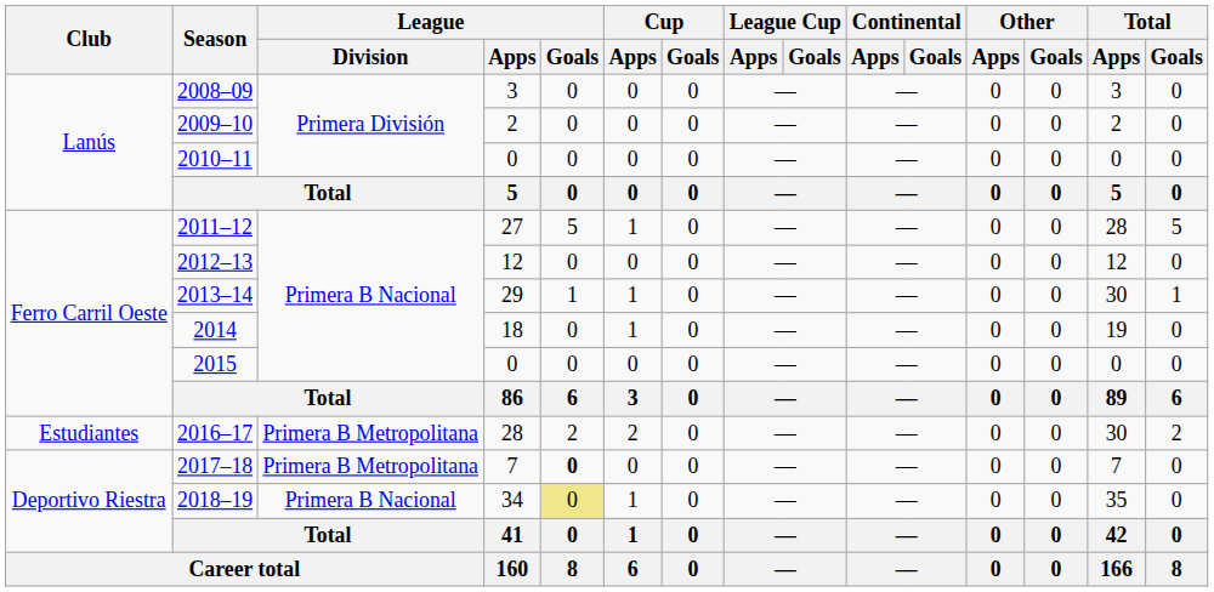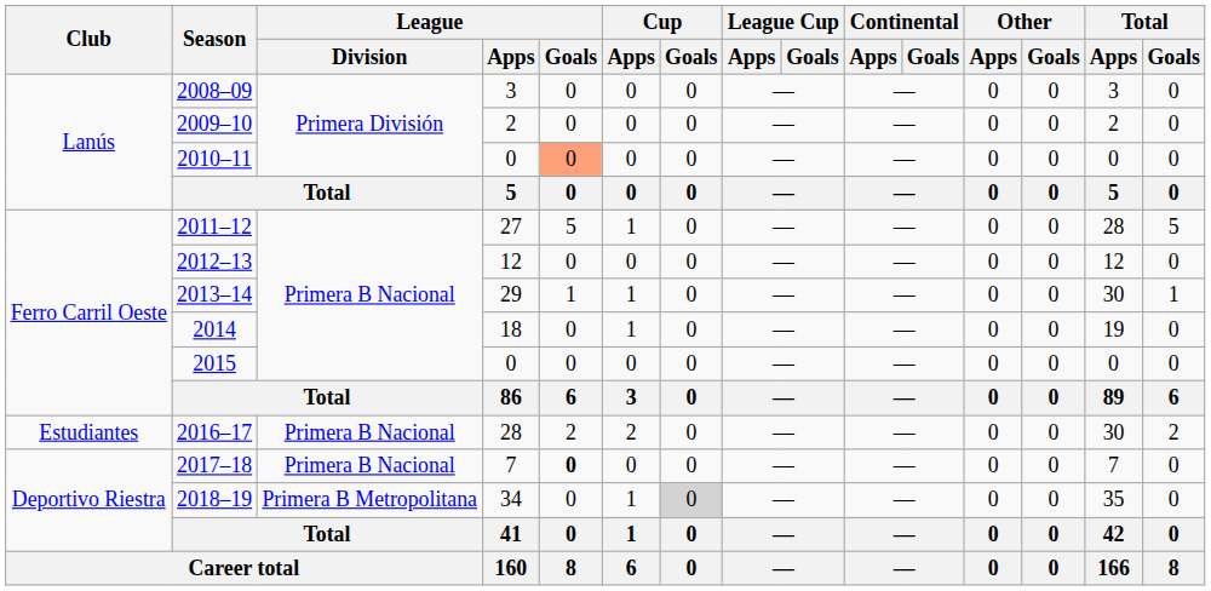 <table class="wikitable" style="text-align:center">
 <tr>
 <th rowspan="2">Club</th>
 <th rowspan="2">Season</th>
 <th colspan="3">League</th>
 <th colspan="2">Cup</th>
 <th colspan="2">League Cup</th>
 <th colspan="2">Continental</th>
 <th colspan="2">Other</th>
 <th colspan="2">Total</th>
 </tr>
 <tr>
 <th>Division</th>
 <th>Apps</th>
 <th>Goals</th>
 <th>Apps</th>
 <th>Goals</th>
 <th>Apps</th>
 <th>Goals</th>
 <th>Apps</th>
 <th>Goals</th>
 <th>Apps</th>
 <th>Goals</th>
 <th>Apps</th>
 <th>Goals</th>
 </tr>
 <tr>
 <td rowspan="4"><a href='#'>Lanús</a></td>
 <td><a href='#'>2008–09</a></td>
 <td rowspan="3"><a href='#'>Primera División</a></td>
 <td>3</td>
 <td>0</td>
 <td>0</td>
 <td>0</td>
 <td colspan="2">—</td>
 <td colspan="2">—</td>
 <td>0</td>
 <td>0</td>
 <td>3</td>
 <td>0</td>
 </tr>
 <tr>
 <td><a href='#'>2009–10</a></td>
 <td>2</td>
 <td>0</td>
 <td>0</td>
 <td>0</td>
 <td colspan="2">—</td>
 <td colspan="2">—</td>
 <td>0</td>
 <td>0</td>
 <td>2</td>
 <td>0</td>
 </tr>
 <tr>
 <td><a href='#'>2010–11</a></td>
 <td>0</td>
-<td>0</td>
+<td style="background: lightsalmon;">0</td>
 <td>0</td>
 <td>0</td>
 <td colspan="2">—</td>
 <td colspan="2">—</td>
 <td>0</td>
 <td>0</td>
 <td>0</td>
 <td>0</td>
 </tr>
 <tr>
 <th colspan="2">Total</th>
 <th>5</th>
 <th>0</th>
 <th>0</th>
 <th>0</th>
 <th colspan="2">—</th>
 <th colspan="2">—</th>
 <th>0</th>
 <th>0</th>
 <th>5</th>
 <th>0</th>
 </tr>
 <tr>
 <td rowspan="6"><a href='#'>Ferro Carril Oeste</a></td>
 <td><a href='#'>2011–12</a></td>
 <td rowspan="5"><a href='#'>Primera B Nacional</a></td>
 <td>27</td>
 <td>5</td>
 <td>1</td>
 <td>0</td>
 <td colspan="2">—</td>
 <td colspan="2">—</td>
 <td>0</td>
 <td>0</td>
 <td>28</td>
 <td>5</td>
 </tr>
 <tr>
 <td><a href='#'>2012–13</a></td>
 <td>12</td>
 <td>0</td>
 <td>0</td>
 <td>0</td>
 <td colspan="2">—</td>
 <td colspan="2">—</td>
 <td>0</td>
 <td>0</td>
 <td>12</td>
 <td>0</td>
 </tr>
 <tr>
 <td><a href='#'>2013–14</a></td>
 <td>29</td>
 <td>1</td>
 <td>1</td>
 <td>0</td>
 <td colspan="2">—</td>
 <td colspan="2">—</td>
 <td>0</td>
 <td>0</td>
 <td>30</td>
 <td>1</td>
 </tr>
 <tr>
 <td><a href='#'>2014</a></td>
 <td>18</td>
 <td>0</td>
 <td>1</td>
 <td>0</td>
 <td colspan="2">—</td>
 <td colspan="2">—</td>
 <td>0</td>
 <td>0</td>
 <td>19</td>
 <td>0</td>
 </tr>
 <tr>
 <td><a href='#'>2015</a></td>
 <td>0</td>
 <td>0</td>
 <td>0</td>
 <td>0</td>
 <td colspan="2">—</td>
 <td colspan="2">—</td>
 <td>0</td>
 <td>0</td>
 <td>0</td>
 <td>0</td>
 </tr>
 <tr>
 <th colspan="2">Total</th>
 <th>86</th>
 <th>6</th>
 <th>3</th>
 <th>0</th>
 <th colspan="2">—</th>
 <th colspan="2">—</th>
 <th>0</th>
 <th>0</th>
 <th>89</th>
 <th>6</th>
 </tr>
 <tr>
 <td rowspan="1"><a href='#'>Estudiantes</a></td>
 <td><a href='#'>2016–17</a></td>
-<td rowspan="1"><a href='#'>Primera B Metropolitana</a></td>
+<td rowspan="1"><a href='#'>Primera B Nacional</a></td>
 <td>28</td>
 <td>2</td>
 <td>2</td>
 <td>0</td>
 <td colspan="2">—</td>
 <td colspan="2">—</td>
 <td>0</td>
 <td>0</td>
 <td>30</td>
 <td>2</td>
 </tr>
 <tr>
 <td rowspan="3"><a href='#'>Deportivo Riestra</a></td>
 <td><a href='#'>2017–18</a></td>
-<td rowspan="1"><a href='#'>Primera B Metropolitana</a></td>
+<td rowspan="1"><a href='#'>Primera B Nacional</a></td>
 <td>7</td>
 <td><strong>0</strong></td>
 <td>0</td>
 <td>0</td>
 <td colspan="2">—</td>
 <td colspan="2">—</td>
 <td>0</td>
 <td>0</td>
 <td>7</td>
 <td>0</td>
 </tr>
 <tr>
 <td><a href='#'>2018–19</a></td>
-<td rowspan="1"><a href='#'>Primera B Nacional</a></td>
+<td rowspan="1"><a href='#'>Primera B Metropolitana</a></td>
 <td>34</td>
-<td style="background: khaki;">0</td>
+<td>0</td>
 <td>1</td>
-<td>0</td>
+<td style="background: lightgrey;">0</td>
 <td colspan="2">—</td>
 <td colspan="2">—</td>
 <td>0</td>
 <td>0</td>
 <td>35</td>
 <td>0</td>
 </tr>
 <tr>
 <th colspan="2">Total</th>
 <th>41</th>
 <th>0</th>
 <th>1</th>
 <th>0</th>
 <th colspan="2">—</th>
 <th colspan="2">—</th>
 <th>0</th>
 <th>0</th>
 <th>42</th>
 <th>0</th>
 </tr>
 <tr>
 <th colspan="3">Career total</th>
 <th>160</th>
 <th>8</th>
 <th>6</th>
 <th>0</th>
 <th colspan="2">—</th>
 <th colspan="2">—</th>
 <th>0</th>
 <th>0</th>
 <th>166</th>
 <th>8</th>
 </tr>
 </table>
